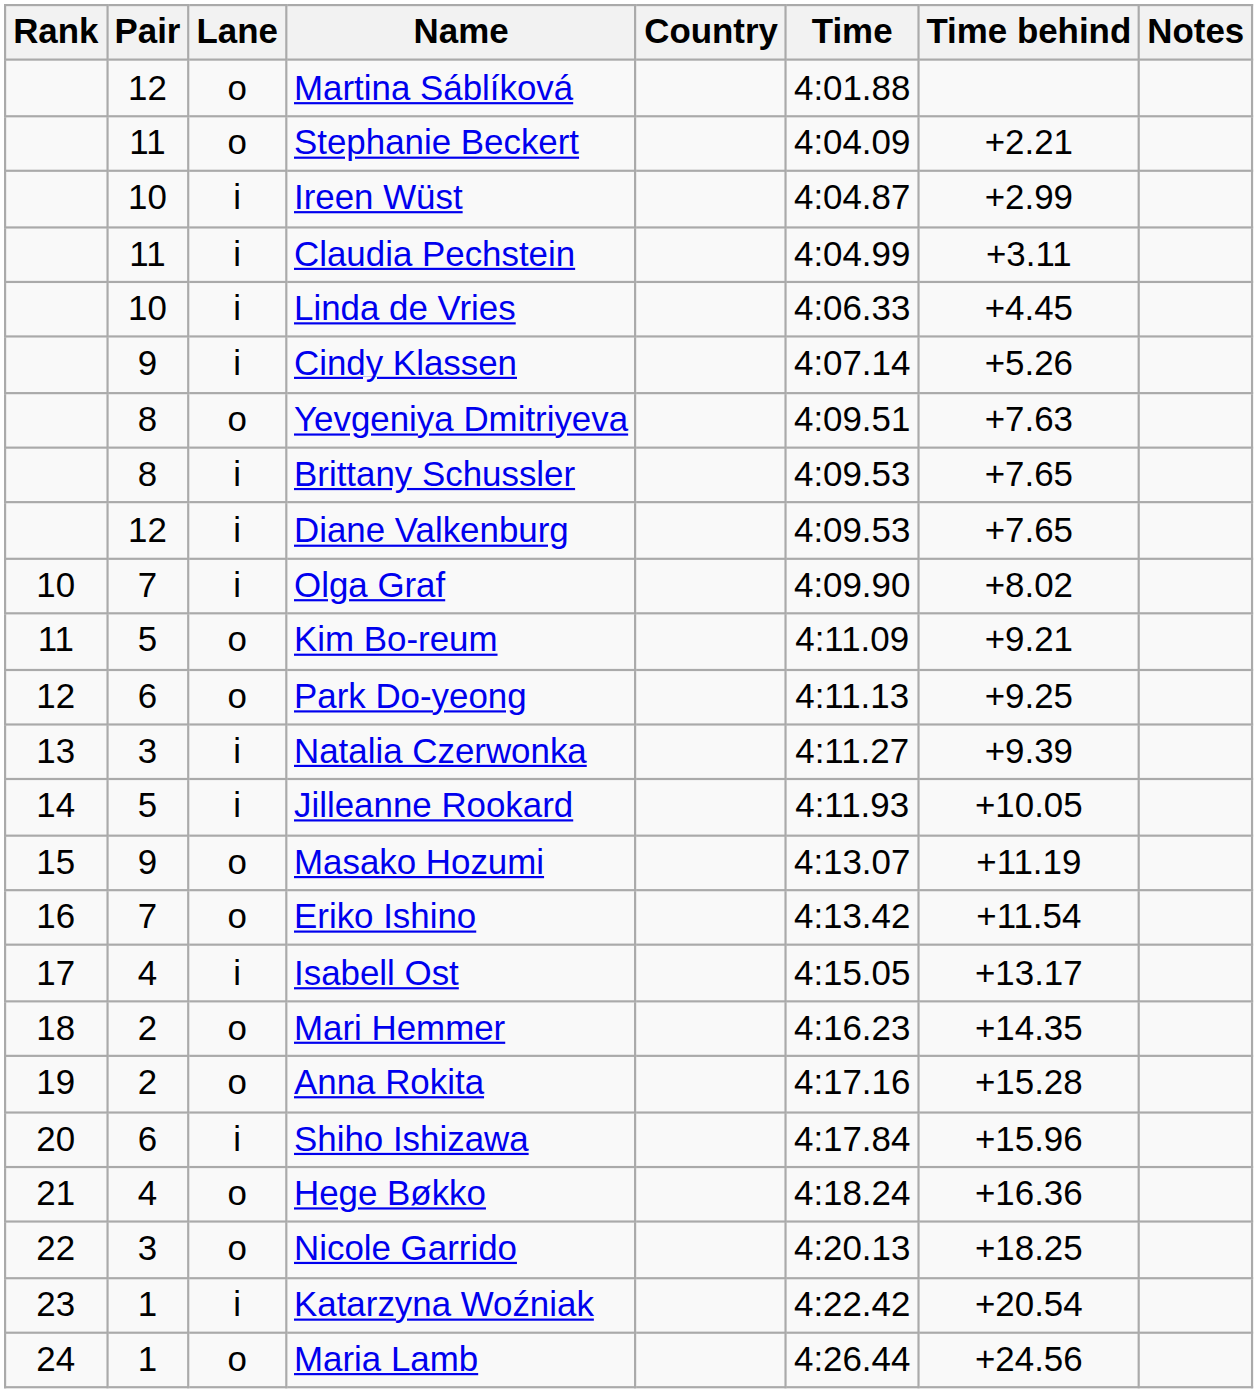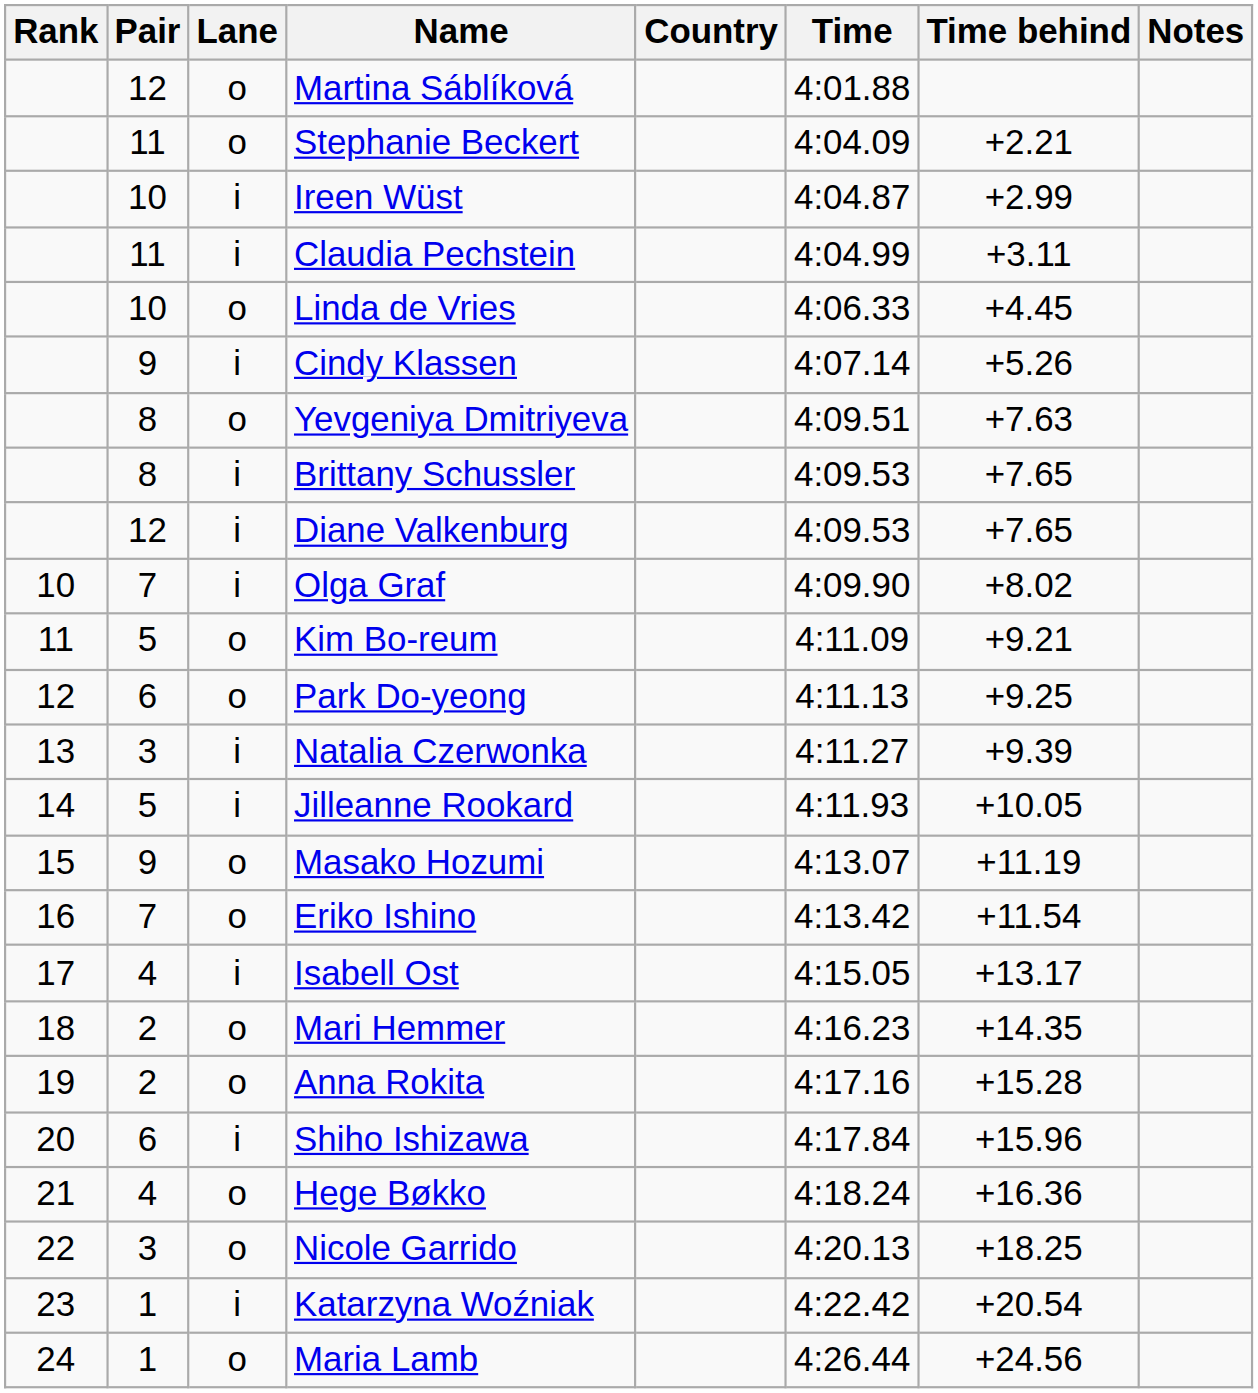 <table class="wikitable sortable" style="text-align:center">
 <tr>
 <th>Rank</th>
 <th>Pair</th>
 <th>Lane</th>
 <th>Name</th>
 <th>Country</th>
 <th>Time</th>
 <th>Time behind</th>
 <th>Notes</th>
 </tr>
 <tr>
 <td></td>
 <td>12</td>
 <td>o</td>
 <td align="left"><a href='#'>Martina Sáblíková</a></td>
 <td align="left"></td>
 <td>4:01.88</td>
 <td></td>
 <td></td>
 </tr>
 <tr>
 <td></td>
 <td>11</td>
 <td>o</td>
 <td align="left"><a href='#'>Stephanie Beckert</a></td>
 <td align="left"></td>
 <td>4:04.09</td>
 <td>+2.21</td>
 <td></td>
 </tr>
 <tr>
 <td></td>
 <td>10</td>
 <td>i</td>
 <td align="left"><a href='#'>Ireen Wüst</a></td>
 <td align="left"></td>
 <td>4:04.87</td>
 <td>+2.99</td>
 <td></td>
 </tr>
 <tr>
 <td></td>
 <td>11</td>
 <td>i</td>
 <td align="left"><a href='#'>Claudia Pechstein</a></td>
 <td align="left"></td>
 <td>4:04.99</td>
 <td>+3.11</td>
 <td></td>
 </tr>
 <tr>
 <td></td>
 <td>10</td>
-<td>i</td>
+<td>o</td>
 <td align="left"><a href='#'>Linda de Vries</a></td>
 <td align="left"></td>
 <td>4:06.33</td>
 <td>+4.45</td>
 <td></td>
 </tr>
 <tr>
 <td></td>
 <td>9</td>
 <td>i</td>
 <td align="left"><a href='#'>Cindy Klassen</a></td>
 <td align="left"></td>
 <td>4:07.14</td>
 <td>+5.26</td>
 <td></td>
 </tr>
 <tr>
 <td></td>
 <td>8</td>
 <td>o</td>
 <td align="left"><a href='#'>Yevgeniya Dmitriyeva</a></td>
 <td align="left"></td>
 <td>4:09.51</td>
 <td>+7.63</td>
 <td></td>
 </tr>
 <tr>
 <td></td>
 <td>8</td>
 <td>i</td>
 <td align="left"><a href='#'>Brittany Schussler</a></td>
 <td align="left"></td>
 <td>4:09.53</td>
 <td>+7.65</td>
 <td></td>
 </tr>
 <tr>
 <td></td>
 <td>12</td>
 <td>i</td>
 <td align="left"><a href='#'>Diane Valkenburg</a></td>
 <td align="left"></td>
 <td>4:09.53</td>
 <td>+7.65</td>
 <td></td>
 </tr>
 <tr>
 <td>10</td>
 <td>7</td>
 <td>i</td>
 <td align="left"><a href='#'>Olga Graf</a></td>
 <td align="left"></td>
 <td>4:09.90</td>
 <td>+8.02</td>
 <td></td>
 </tr>
 <tr>
 <td>11</td>
 <td>5</td>
 <td>o</td>
 <td align="left"><a href='#'>Kim Bo-reum</a></td>
 <td align="left"></td>
 <td>4:11.09</td>
 <td>+9.21</td>
 <td></td>
 </tr>
 <tr>
 <td>12</td>
 <td>6</td>
 <td>o</td>
 <td align="left"><a href='#'>Park Do-yeong</a></td>
 <td align="left"></td>
 <td>4:11.13</td>
 <td>+9.25</td>
 <td></td>
 </tr>
 <tr>
 <td>13</td>
 <td>3</td>
 <td>i</td>
 <td align="left"><a href='#'>Natalia Czerwonka</a></td>
 <td align="left"></td>
 <td>4:11.27</td>
 <td>+9.39</td>
 <td></td>
 </tr>
 <tr>
 <td>14</td>
 <td>5</td>
 <td>i</td>
 <td align="left"><a href='#'>Jilleanne Rookard</a></td>
 <td align="left"></td>
 <td>4:11.93</td>
 <td>+10.05</td>
 <td></td>
 </tr>
 <tr>
 <td>15</td>
 <td>9</td>
 <td>o</td>
 <td align="left"><a href='#'>Masako Hozumi</a></td>
 <td align="left"></td>
 <td>4:13.07</td>
 <td>+11.19</td>
 <td></td>
 </tr>
 <tr>
 <td>16</td>
 <td>7</td>
 <td>o</td>
 <td align="left"><a href='#'>Eriko Ishino</a></td>
 <td align="left"></td>
 <td>4:13.42</td>
 <td>+11.54</td>
 <td></td>
 </tr>
 <tr>
 <td>17</td>
 <td>4</td>
 <td>i</td>
 <td align="left"><a href='#'>Isabell Ost</a></td>
 <td align="left"></td>
 <td>4:15.05</td>
 <td>+13.17</td>
 <td></td>
 </tr>
 <tr>
 <td>18</td>
 <td>2</td>
 <td>o</td>
 <td align="left"><a href='#'>Mari Hemmer</a></td>
 <td align="left"></td>
 <td>4:16.23</td>
 <td>+14.35</td>
 <td></td>
 </tr>
 <tr>
 <td>19</td>
 <td>2</td>
 <td>o</td>
 <td align="left"><a href='#'>Anna Rokita</a></td>
 <td align="left"></td>
 <td>4:17.16</td>
 <td>+15.28</td>
 <td></td>
 </tr>
 <tr>
 <td>20</td>
 <td>6</td>
 <td>i</td>
 <td align="left"><a href='#'>Shiho Ishizawa</a></td>
 <td align="left"></td>
 <td>4:17.84</td>
 <td>+15.96</td>
 <td></td>
 </tr>
 <tr>
 <td>21</td>
 <td>4</td>
 <td>o</td>
 <td align="left"><a href='#'>Hege Bøkko</a></td>
 <td align="left"></td>
 <td>4:18.24</td>
 <td>+16.36</td>
 <td></td>
 </tr>
 <tr>
 <td>22</td>
 <td>3</td>
 <td>o</td>
 <td align="left"><a href='#'>Nicole Garrido</a></td>
 <td align="left"></td>
 <td>4:20.13</td>
 <td>+18.25</td>
 <td></td>
 </tr>
 <tr>
 <td>23</td>
 <td>1</td>
 <td>i</td>
 <td align="left"><a href='#'>Katarzyna Woźniak</a></td>
 <td align="left"></td>
 <td>4:22.42</td>
 <td>+20.54</td>
 <td></td>
 </tr>
 <tr>
 <td>24</td>
 <td>1</td>
 <td>o</td>
 <td align="left"><a href='#'>Maria Lamb</a></td>
 <td align="left"></td>
 <td>4:26.44</td>
 <td>+24.56</td>
 <td></td>
 </tr>
 </table>
